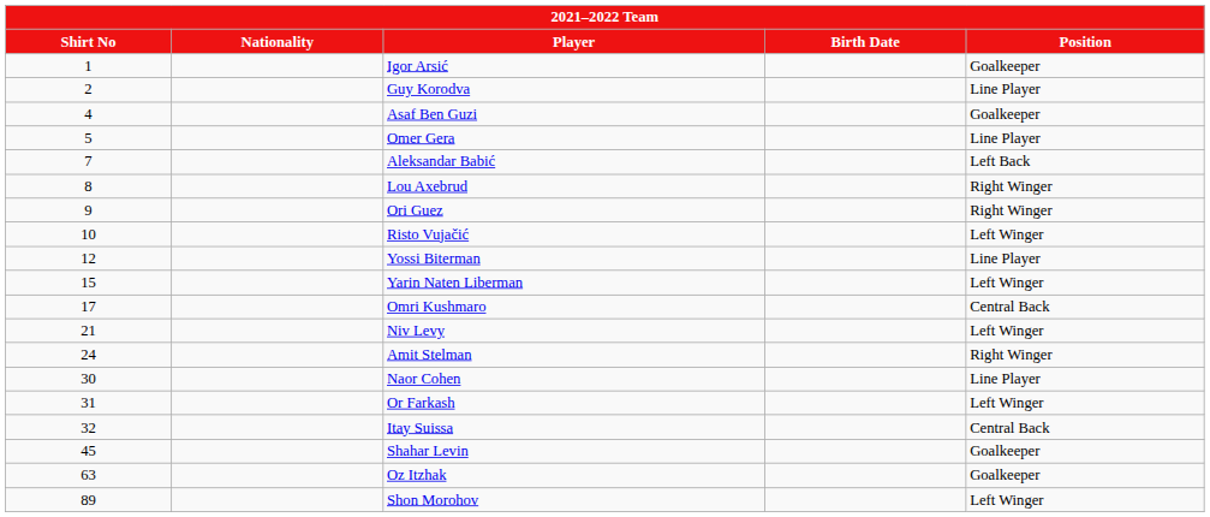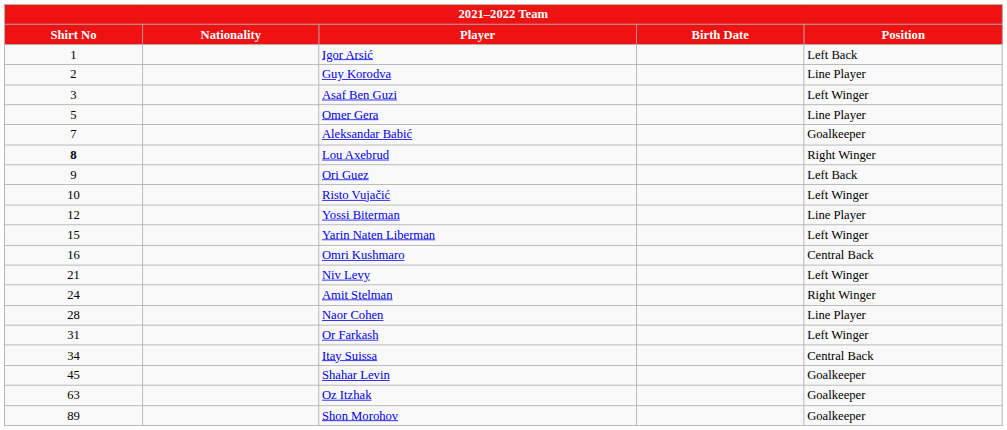 <table class="wikitable collapsible collapsed" style="width:100%">
 <tr>
 <th colspan="5" style="background:#ee1212; color:white; text-align:center;"><strong>2021–2022 Team</strong></th>
 </tr>
 <tr>
 <th style="color:white; background:#EE1212">Shirt No</th>
 <th style="color:white; background:#EE1212">Nationality</th>
 <th style="color:white; background:#EE1212">Player</th>
 <th style="color:white; background:#EE1212">Birth Date</th>
 <th style="color:white; background:#EE1212">Position</th>
 </tr>
 <tr>
 <td align=center>1</td>
 <td></td>
 <td><a href='#'>Igor Arsić</a></td>
 <td></td>
-<td>Goalkeeper</td>
+<td>Left Back</td>
 </tr>
 <tr>
 <td align=center>2</td>
 <td></td>
 <td><a href='#'>Guy Korodva</a></td>
 <td></td>
 <td>Line Player</td>
 </tr>
 <tr>
-<td align=center>4</td>
+<td align=center>3</td>
 <td></td>
 <td><a href='#'>Asaf Ben Guzi</a></td>
 <td></td>
-<td>Goalkeeper</td>
+<td>Left Winger</td>
 </tr>
 <tr>
 <td align=center>5</td>
 <td></td>
 <td><a href='#'>Omer Gera</a></td>
 <td></td>
 <td>Line Player</td>
 </tr>
 <tr>
 <td align=center>7</td>
 <td></td>
 <td><a href='#'>Aleksandar Babić</a></td>
 <td></td>
-<td>Left Back</td>
+<td>Goalkeeper</td>
 </tr>
 <tr>
-<td align=center>8</td>
+<td align=center><strong>8</strong></td>
 <td></td>
 <td><a href='#'>Lou Axebrud</a></td>
 <td></td>
 <td>Right Winger</td>
 </tr>
 <tr>
 <td align=center>9</td>
 <td></td>
 <td><a href='#'>Ori Guez</a></td>
 <td></td>
-<td>Right Winger</td>
+<td>Left Back</td>
 </tr>
 <tr>
 <td align=center>10</td>
 <td></td>
 <td><a href='#'>Risto Vujačić</a></td>
 <td></td>
 <td>Left Winger</td>
 </tr>
 <tr>
 <td align=center>12</td>
 <td></td>
 <td><a href='#'>Yossi Biterman</a></td>
 <td></td>
 <td>Line Player</td>
 </tr>
 <tr>
 <td align=center>15</td>
 <td></td>
 <td><a href='#'>Yarin Naten Liberman</a></td>
 <td></td>
 <td>Left Winger</td>
 </tr>
 <tr>
-<td align=center>17</td>
+<td align=center>16</td>
 <td></td>
 <td><a href='#'>Omri Kushmaro</a></td>
 <td></td>
 <td>Central Back</td>
 </tr>
 <tr>
 <td align=center>21</td>
 <td></td>
 <td><a href='#'>Niv Levy</a></td>
 <td></td>
 <td>Left Winger</td>
 </tr>
 <tr>
 <td align=center>24</td>
 <td></td>
 <td><a href='#'>Amit Stelman</a></td>
 <td></td>
 <td>Right Winger</td>
 </tr>
 <tr>
-<td align=center>30</td>
+<td align=center>28</td>
 <td></td>
 <td><a href='#'>Naor Cohen</a></td>
 <td></td>
 <td>Line Player</td>
 </tr>
 <tr>
 <td align=center>31</td>
 <td></td>
 <td><a href='#'>Or Farkash</a></td>
 <td></td>
 <td>Left Winger</td>
 </tr>
 <tr>
-<td align=center>32</td>
+<td align=center>34</td>
 <td></td>
 <td><a href='#'>Itay Suissa</a></td>
 <td></td>
 <td>Central Back</td>
 </tr>
 <tr>
 <td align=center>45</td>
 <td></td>
 <td><a href='#'>Shahar Levin</a></td>
 <td></td>
 <td>Goalkeeper</td>
 </tr>
 <tr>
 <td align=center>63</td>
 <td></td>
 <td><a href='#'>Oz Itzhak</a></td>
 <td></td>
 <td>Goalkeeper</td>
 </tr>
 <tr>
 <td align=center>89</td>
 <td></td>
 <td><a href='#'>Shon Morohov</a></td>
 <td></td>
-<td>Left Winger</td>
+<td>Goalkeeper</td>
 </tr>
 </table>
